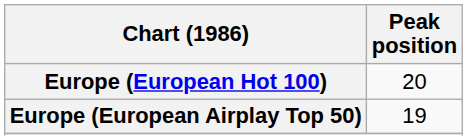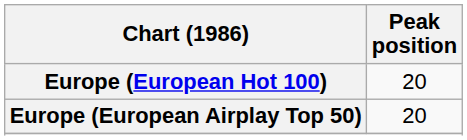 <table class="wikitable plainrowheaders">
 <tr>
 <th>Chart (1986)</th>
 <th>Peak<br>position</th>
 </tr>
 <tr>
 <th scope="row">Europe (<a href='#'>European Hot 100</a>)</th>
 <td align="center">20</td>
 </tr>
 <tr>
 <th scope="row">Europe (European Airplay Top 50)</th>
-<td style="text-align:center;">19</td>
+<td style="text-align:center;">20</td>
 </tr>
 <tr>
 </tr>
 <tr>
 </tr>
 </table>
